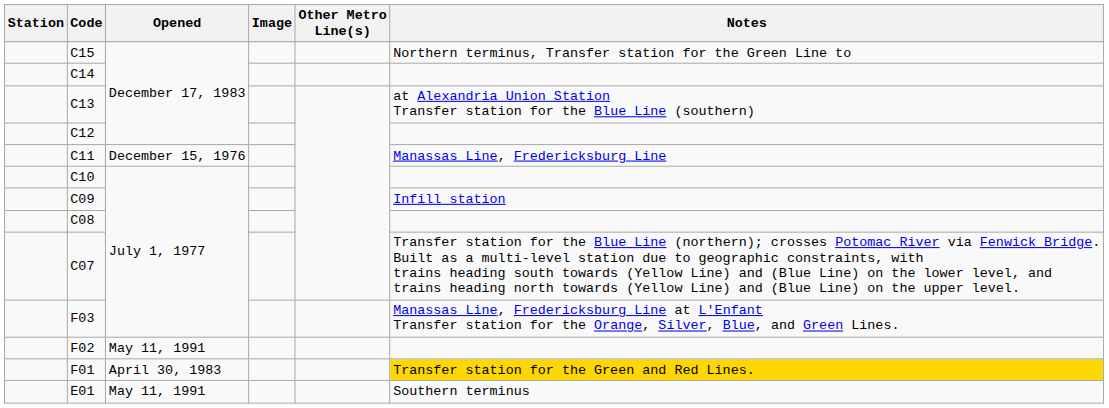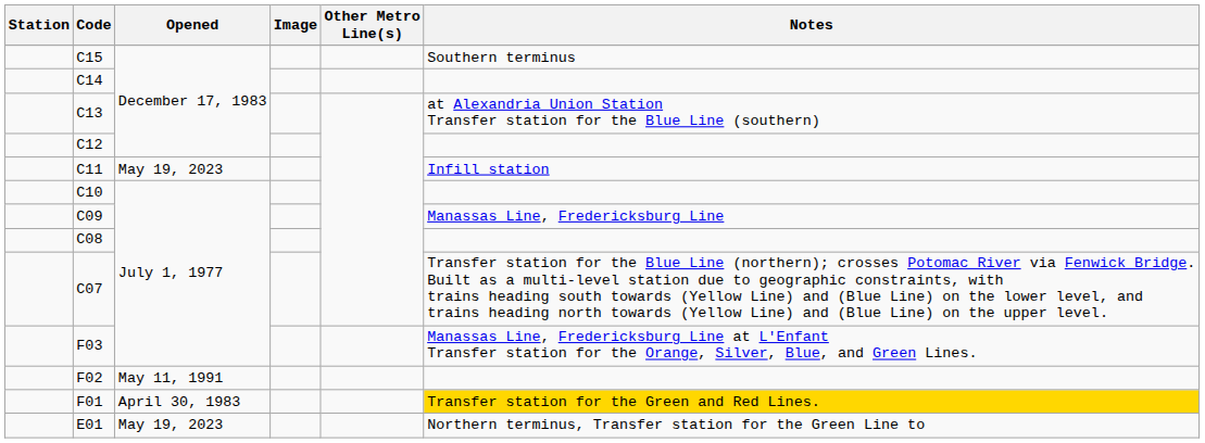 <table class=wikitable>
 <tr>
 <th>Station</th>
 <th>Code</th>
 <th>Opened</th>
 <th>Image</th>
 <th>Other Metro<br>Line(s)</th>
 <th>Notes</th>
 </tr>
 <tr>
 </tr>
 <tr>
 <td></td>
 <td>C15</td>
 <td rowspan="4">December 17, 1983</td>
 <td></td>
 <td></td>
-<td>Northern terminus, Transfer station for the Green Line to </td>
+<td>Southern terminus</td>
 </tr>
 <tr>
 <td></td>
 <td>C14</td>
 <td></td>
 <td></td>
 <td></td>
 </tr>
 <tr>
 <td></td>
 <td>C13</td>
 <td></td>
 <td rowspan="7"></td>
 <td>  at <a href='#'>Alexandria Union Station</a> <br> Transfer station for the <a href='#'>Blue Line</a> (southern)</td>
 </tr>
 <tr>
 <td></td>
 <td>C12</td>
 <td></td>
 <td></td>
 </tr>
 <tr>
 <td></td>
 <td>C11</td>
-<td>December 15, 1976</td>
+<td>May 19, 2023</td>
 <td></td>
-<td> <a href='#'>Manassas Line</a>, <a href='#'>Fredericksburg Line</a></td>
+<td><a href='#'>Infill station</a></td>
 </tr>
 <tr>
 <td></td>
 <td>C10</td>
 <td rowspan="5">July 1, 1977</td>
 <td></td>
 <td></td>
 </tr>
 <tr>
 <td></td>
 <td>C09</td>
 <td></td>
-<td><a href='#'>Infill station</a></td>
+<td> <a href='#'>Manassas Line</a>, <a href='#'>Fredericksburg Line</a></td>
 </tr>
 <tr>
 <td></td>
 <td>C08</td>
 <td></td>
 <td></td>
 </tr>
 <tr>
 <td></td>
 <td>C07</td>
 <td></td>
 <td>Transfer station for the <a href='#'>Blue Line</a> (northern); crosses <a href='#'>Potomac River</a> via <a href='#'>Fenwick Bridge</a>.<br>Built as a multi-level station due to geographic constraints, with <br>trains heading south towards  (Yellow Line) and  (Blue Line) on the lower level, and <br>trains heading north towards  (Yellow Line) and  (Blue Line) on the upper level.</td>
 </tr>
 <tr>
 <td></td>
 <td>F03</td>
 <td></td>
 <td>   </td>
 <td> <a href='#'>Manassas Line</a>, <a href='#'>Fredericksburg Line</a> at <a href='#'>L'Enfant</a> <br>Transfer station for the <a href='#'>Orange</a>, <a href='#'>Silver</a>, <a href='#'>Blue</a>, and <a href='#'>Green</a> Lines.</td>
 </tr>
 <tr>
 <td></td>
 <td>F02</td>
 <td>May 11, 1991</td>
 <td></td>
 <td></td>
 <td></td>
 </tr>
 <tr>
 <td></td>
 <td>F01</td>
 <td>April 30, 1983</td>
 <td></td>
 <td>  </td>
 <td style="background: gold;">Transfer station for the Green and Red Lines.</td>
 </tr>
 <tr>
 <td></td>
 <td>E01</td>
-<td>May 11, 1991</td>
+<td>May 19, 2023</td>
 <td></td>
 <td></td>
-<td>Southern terminus</td>
+<td>Northern terminus, Transfer station for the Green Line to </td>
 </tr>
 </table>
